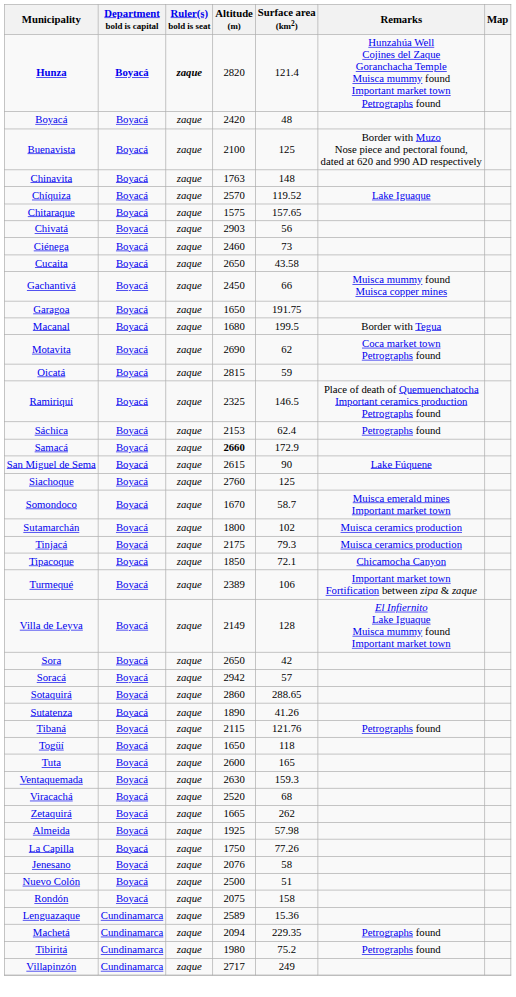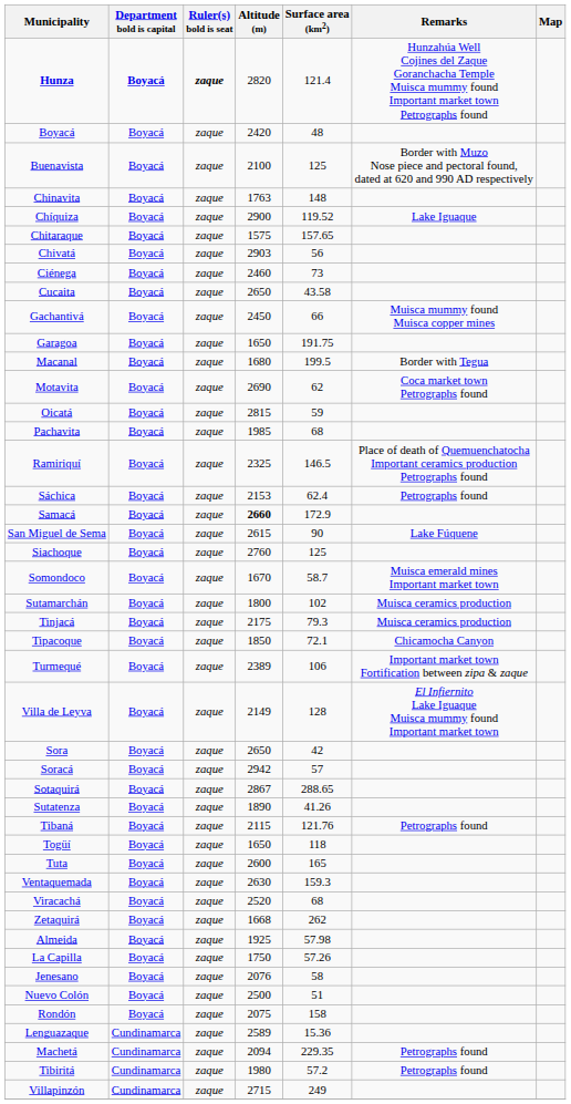 <table class="wikitable sortable mw-collapsible mw-collapsed">
 <tr>
 <th scope="col">Municipality<br></th>
 <th scope="col"><a href='#'>Department</a><br><small>bold is capital</small></th>
 <th scope="col"><a href='#'>Ruler(s)</a><br><small>bold is seat</small></th>
 <th scope="col">Altitude<br><small>(m)</small></th>
 <th scope="col">Surface area<br><small>(km<sup>2</sup>)</small></th>
 <th scope="col">Remarks</th>
 <th scope="col">Map</th>
 </tr>
 <tr>
 <td align=center><strong><a href='#'>Hunza</a></strong></td>
 <td align=center><strong><a href='#'>Boyacá</a></strong></td>
 <td align=center><strong><em>zaque</em></strong></td>
 <td align=center>2820</td>
 <td align=center>121.4</td>
 <td align=center><a href='#'>Hunzahúa Well</a><br><a href='#'>Cojines del Zaque</a><br><a href='#'>Goranchacha Temple</a><br><a href='#'>Muisca mummy</a> found<br><a href='#'>Important market town</a><br><a href='#'>Petrographs</a> found</td>
 <td align=center></td>
 </tr>
 <tr>
 <td align=center><a href='#'>Boyacá</a></td>
 <td align=center><a href='#'>Boyacá</a></td>
 <td align=center><em>zaque</em></td>
 <td align=center>2420</td>
 <td align=center>48</td>
 <td align=center></td>
 <td align=center></td>
 </tr>
 <tr>
 <td align=center><a href='#'>Buenavista</a></td>
 <td align=center><a href='#'>Boyacá</a></td>
 <td align=center><em>zaque</em></td>
 <td align=center>2100</td>
 <td align=center>125</td>
 <td align=center>Border with <a href='#'>Muzo</a><br>Nose piece and pectoral found,<br>dated at 620 and 990 AD respectively</td>
 <td align=center></td>
 </tr>
 <tr>
 <td align=center><a href='#'>Chinavita</a></td>
 <td align=center><a href='#'>Boyacá</a></td>
 <td align=center><em>zaque</em></td>
 <td align=center>1763</td>
 <td align=center>148</td>
 <td align=center></td>
 <td align=center></td>
 </tr>
 <tr>
 <td align=center><a href='#'>Chíquiza</a></td>
 <td align=center><a href='#'>Boyacá</a></td>
 <td align=center><em>zaque</em></td>
-<td align=center>2570</td>
+<td align=center>2900</td>
 <td align=center>119.52</td>
 <td align=center><a href='#'>Lake Iguaque</a></td>
 <td align=center></td>
 </tr>
 <tr>
 <td align=center><a href='#'>Chitaraque</a></td>
 <td align=center><a href='#'>Boyacá</a></td>
 <td align=center><em>zaque</em></td>
 <td align=center>1575</td>
 <td align=center>157.65</td>
 <td align=center></td>
 <td align=center></td>
 </tr>
 <tr>
 <td align=center><a href='#'>Chivatá</a></td>
 <td align=center><a href='#'>Boyacá</a></td>
 <td align=center><em>zaque</em></td>
 <td align=center>2903</td>
 <td align=center>56</td>
 <td align=center></td>
 <td align=center></td>
 </tr>
 <tr>
 <td align=center><a href='#'>Ciénega</a></td>
 <td align=center><a href='#'>Boyacá</a></td>
 <td align=center><em>zaque</em></td>
 <td align=center>2460</td>
 <td align=center>73</td>
 <td align=center></td>
 <td align=center></td>
 </tr>
 <tr>
 <td align=center><a href='#'>Cucaita</a></td>
 <td align=center><a href='#'>Boyacá</a></td>
 <td align=center><em>zaque</em></td>
 <td align=center>2650</td>
 <td align=center>43.58</td>
 <td align=center></td>
 <td align=center></td>
 </tr>
 <tr>
 <td align=center><a href='#'>Gachantivá</a></td>
 <td align=center><a href='#'>Boyacá</a></td>
 <td align=center><em>zaque</em></td>
 <td align=center>2450</td>
 <td align=center>66</td>
 <td align=center><a href='#'>Muisca mummy</a> found<br><a href='#'>Muisca copper mines</a></td>
 <td align=center></td>
 </tr>
 <tr>
 <td align=center><a href='#'>Garagoa</a></td>
 <td align=center><a href='#'>Boyacá</a></td>
 <td align=center><em>zaque</em></td>
 <td align=center>1650</td>
 <td align=center>191.75</td>
 <td align=center></td>
 <td align=center></td>
 </tr>
 <tr>
 <td align=center><a href='#'>Macanal</a></td>
 <td align=center><a href='#'>Boyacá</a></td>
 <td align=center><em>zaque</em></td>
 <td align=center>1680</td>
 <td align=center>199.5</td>
 <td align=center>Border with <a href='#'>Tegua</a></td>
 <td align=center></td>
 </tr>
 <tr>
 <td align=center><a href='#'>Motavita</a></td>
 <td align=center><a href='#'>Boyacá</a></td>
 <td align=center><em>zaque</em></td>
 <td align=center>2690</td>
 <td align=center>62</td>
 <td align=center><a href='#'>Coca market town</a><br><a href='#'>Petrographs</a> found</td>
 <td align=center></td>
 </tr>
 <tr>
 <td align=center><a href='#'>Oicatá</a></td>
 <td align=center><a href='#'>Boyacá</a></td>
 <td align=center><em>zaque</em></td>
 <td align=center>2815</td>
 <td align=center>59</td>
+<td align=center></td>
+<td align=center></td>
+</tr>
+<tr>
+<td align=center><a href='#'>Pachavita</a></td>
+<td align=center><a href='#'>Boyacá</a></td>
+<td align=center><em>zaque</em></td>
+<td align=center>1985</td>
+<td align=center>68</td>
 <td align=center></td>
 <td align=center></td>
 </tr>
 <tr>
 <td align=center><a href='#'>Ramiriquí</a></td>
 <td align=center><a href='#'>Boyacá</a></td>
 <td align=center><em>zaque</em></td>
 <td align=center>2325</td>
 <td align=center>146.5</td>
 <td align=center>Place of death of <a href='#'>Quemuenchatocha</a><br><a href='#'>Important ceramics production</a><br><a href='#'>Petrographs</a> found</td>
 <td align=center></td>
 </tr>
 <tr>
 <td align=center><a href='#'>Sáchica</a></td>
 <td align=center><a href='#'>Boyacá</a></td>
 <td align=center><em>zaque</em></td>
 <td align=center>2153</td>
 <td align=center>62.4</td>
 <td align=center><a href='#'>Petrographs</a> found</td>
 <td align=center></td>
 </tr>
 <tr>
 <td align=center><a href='#'>Samacá</a></td>
 <td align=center><a href='#'>Boyacá</a></td>
 <td align=center><em>zaque</em></td>
 <td align=center><strong>2660</strong></td>
 <td align=center>172.9</td>
 <td align=center></td>
 <td align=center></td>
 </tr>
 <tr>
 <td align=center><a href='#'>San Miguel de Sema</a></td>
 <td align=center><a href='#'>Boyacá</a></td>
 <td align=center><em>zaque</em></td>
 <td align=center>2615</td>
 <td align=center>90</td>
 <td align=center><a href='#'>Lake Fúquene</a></td>
 <td align=center></td>
 </tr>
 <tr>
 <td align=center><a href='#'>Siachoque</a></td>
 <td align=center><a href='#'>Boyacá</a></td>
 <td align=center><em>zaque</em></td>
 <td align=center>2760</td>
 <td align=center>125</td>
 <td align=center></td>
 <td align=center></td>
 </tr>
 <tr>
 <td align=center><a href='#'>Somondoco</a></td>
 <td align=center><a href='#'>Boyacá</a></td>
 <td align=center><em>zaque</em></td>
 <td align=center>1670</td>
 <td align=center>58.7</td>
 <td align=center><a href='#'>Muisca emerald mines</a><br><a href='#'>Important market town</a></td>
 <td align=center></td>
 </tr>
 <tr>
 <td align=center><a href='#'>Sutamarchán</a></td>
 <td align=center><a href='#'>Boyacá</a></td>
 <td align=center><em>zaque</em></td>
 <td align=center>1800</td>
 <td align=center>102</td>
 <td align=center><a href='#'>Muisca ceramics production</a></td>
 <td align=center></td>
 </tr>
 <tr>
 <td align=center><a href='#'>Tinjacá</a></td>
 <td align=center><a href='#'>Boyacá</a></td>
 <td align=center><em>zaque</em></td>
 <td align=center>2175</td>
 <td align=center>79.3</td>
 <td align=center><a href='#'>Muisca ceramics production</a></td>
 <td align=center></td>
 </tr>
 <tr>
 <td align=center><a href='#'>Tipacoque</a></td>
 <td align=center><a href='#'>Boyacá</a></td>
 <td align=center><em>zaque</em></td>
 <td align=center>1850</td>
 <td align=center>72.1</td>
 <td align=center><a href='#'>Chicamocha Canyon</a></td>
 <td align=center></td>
 </tr>
 <tr>
 <td align=center><a href='#'>Turmequé</a></td>
 <td align=center><a href='#'>Boyacá</a></td>
 <td align=center><em>zaque</em></td>
 <td align=center>2389</td>
 <td align=center>106</td>
 <td align=center><a href='#'>Important market town</a><br><a href='#'>Fortification</a> between <em>zipa</em> & <em>zaque</em></td>
 <td align=center></td>
 </tr>
 <tr>
 <td align=center><a href='#'>Villa de Leyva</a></td>
 <td align=center><a href='#'>Boyacá</a></td>
 <td align=center><em>zaque</em></td>
 <td align=center>2149</td>
 <td align=center>128</td>
 <td align=center><em><a href='#'>El Infiernito</a></em><br><a href='#'>Lake Iguaque</a><br><a href='#'>Muisca mummy</a> found<br><a href='#'>Important market town</a></td>
 <td align=center></td>
 </tr>
 <tr>
 <td align=center><a href='#'>Sora</a></td>
 <td align=center><a href='#'>Boyacá</a></td>
 <td align=center><em>zaque</em></td>
 <td align=center>2650</td>
 <td align=center>42</td>
 <td align=center></td>
 <td align=center></td>
 </tr>
 <tr>
 <td align=center><a href='#'>Soracá</a></td>
 <td align=center><a href='#'>Boyacá</a></td>
 <td align=center><em>zaque</em></td>
 <td align=center>2942</td>
 <td align=center>57</td>
 <td align=center></td>
 <td align=center></td>
 </tr>
 <tr>
 <td align=center><a href='#'>Sotaquirá</a></td>
 <td align=center><a href='#'>Boyacá</a></td>
 <td align=center><em>zaque</em></td>
-<td align=center>2860</td>
+<td align=center>2867</td>
 <td align=center>288.65</td>
 <td align=center></td>
 <td align=center></td>
 </tr>
 <tr>
 <td align=center><a href='#'>Sutatenza</a></td>
 <td align=center><a href='#'>Boyacá</a></td>
 <td align=center><em>zaque</em></td>
 <td align=center>1890</td>
 <td align=center>41.26</td>
 <td align=center></td>
 <td align=center></td>
 </tr>
 <tr>
 <td align=center><a href='#'>Tibaná</a></td>
 <td align=center><a href='#'>Boyacá</a></td>
 <td align=center><em>zaque</em></td>
 <td align=center>2115</td>
 <td align=center>121.76</td>
 <td align=center><a href='#'>Petrographs</a> found</td>
 <td align=center></td>
 </tr>
 <tr>
 <td align=center><a href='#'>Togüí</a></td>
 <td align=center><a href='#'>Boyacá</a></td>
 <td align=center><em>zaque</em></td>
 <td align=center>1650</td>
 <td align=center>118</td>
 <td align=center></td>
 <td align=center></td>
 </tr>
 <tr>
 <td align=center><a href='#'>Tuta</a></td>
 <td align=center><a href='#'>Boyacá</a></td>
 <td align=center><em>zaque</em></td>
 <td align=center>2600</td>
 <td align=center>165</td>
 <td align=center></td>
 <td align=center></td>
 </tr>
 <tr>
 <td align=center><a href='#'>Ventaquemada</a></td>
 <td align=center><a href='#'>Boyacá</a></td>
 <td align=center><em>zaque</em></td>
 <td align=center>2630</td>
 <td align=center>159.3</td>
 <td align=center></td>
 <td align=center></td>
 </tr>
 <tr>
 <td align=center><a href='#'>Viracachá</a></td>
 <td align=center><a href='#'>Boyacá</a></td>
 <td align=center><em>zaque</em></td>
 <td align=center>2520</td>
 <td align=center>68</td>
 <td align=center></td>
 <td align=center></td>
 </tr>
 <tr>
 <td align=center><a href='#'>Zetaquirá</a></td>
 <td align=center><a href='#'>Boyacá</a></td>
 <td align=center><em>zaque</em></td>
-<td align=center>1665</td>
+<td align=center>1668</td>
 <td align=center>262</td>
 <td align=center></td>
 <td align=center></td>
 </tr>
 <tr>
 <td align=center><a href='#'>Almeida</a></td>
 <td align=center><a href='#'>Boyacá</a></td>
 <td align=center><em>zaque</em></td>
 <td align=center>1925</td>
 <td align=center>57.98</td>
 <td align=center></td>
 <td align=center></td>
 </tr>
 <tr>
 <td align=center><a href='#'>La Capilla</a></td>
 <td align=center><a href='#'>Boyacá</a></td>
 <td align=center><em>zaque</em></td>
 <td align=center>1750</td>
-<td align=center>77.26</td>
+<td align=center>57.26</td>
 <td align=center></td>
 <td align=center></td>
 </tr>
 <tr>
 <td align=center><a href='#'>Jenesano</a></td>
 <td align=center><a href='#'>Boyacá</a></td>
 <td align=center><em>zaque</em></td>
 <td align=center>2076</td>
 <td align=center>58</td>
 <td align=center></td>
 <td align=center></td>
 </tr>
 <tr>
 <td align=center><a href='#'>Nuevo Colón</a></td>
 <td align=center><a href='#'>Boyacá</a></td>
 <td align=center><em>zaque</em></td>
 <td align=center>2500</td>
 <td align=center>51</td>
 <td align=center></td>
 <td align=center></td>
 </tr>
 <tr>
 <td align=center><a href='#'>Rondón</a></td>
 <td align=center><a href='#'>Boyacá</a></td>
 <td align=center><em>zaque</em></td>
 <td align=center>2075</td>
 <td align=center>158</td>
 <td align=center></td>
 <td align=center></td>
 </tr>
 <tr>
 <td align=center><a href='#'>Lenguazaque</a></td>
 <td align=center><a href='#'>Cundinamarca</a></td>
 <td align=center><em>zaque</em></td>
 <td align=center>2589</td>
 <td align=center>15.36</td>
 <td align=center></td>
 <td align=center></td>
 </tr>
 <tr>
 <td align=center><a href='#'>Machetá</a></td>
 <td align=center><a href='#'>Cundinamarca</a></td>
 <td align=center><em>zaque</em></td>
 <td align=center>2094</td>
 <td align=center>229.35</td>
 <td align=center><a href='#'>Petrographs</a> found</td>
 <td align=center></td>
 </tr>
 <tr>
 <td align=center><a href='#'>Tibiritá</a></td>
 <td align=center><a href='#'>Cundinamarca</a></td>
 <td align=center><em>zaque</em></td>
 <td align=center>1980</td>
-<td align=center>75.2</td>
+<td align=center>57.2</td>
 <td align=center><a href='#'>Petrographs</a> found</td>
 <td align=center></td>
 </tr>
 <tr>
 <td align=center><a href='#'>Villapinzón</a></td>
 <td align=center><a href='#'>Cundinamarca</a></td>
 <td align=center><em>zaque</em></td>
-<td align=center>2717</td>
+<td align=center>2715</td>
 <td align=center>249</td>
 <td align=center></td>
 <td align=center></td>
 </tr>
 <tr>
 </tr>
 </table>
